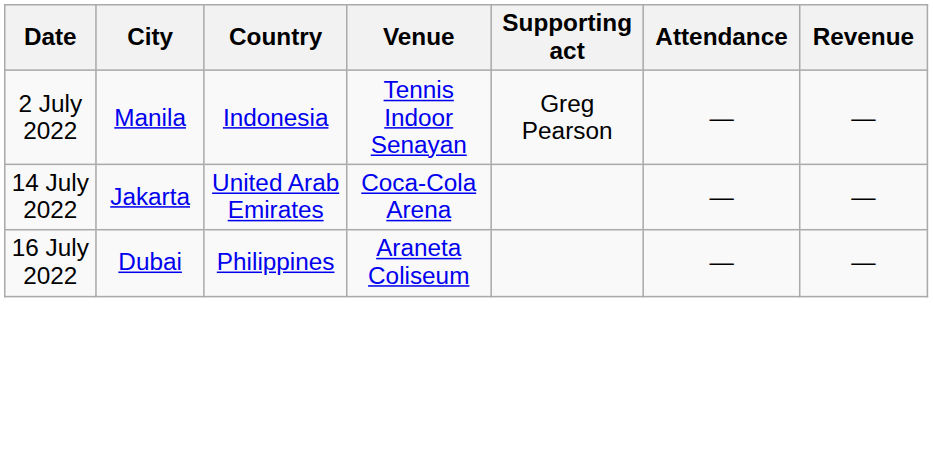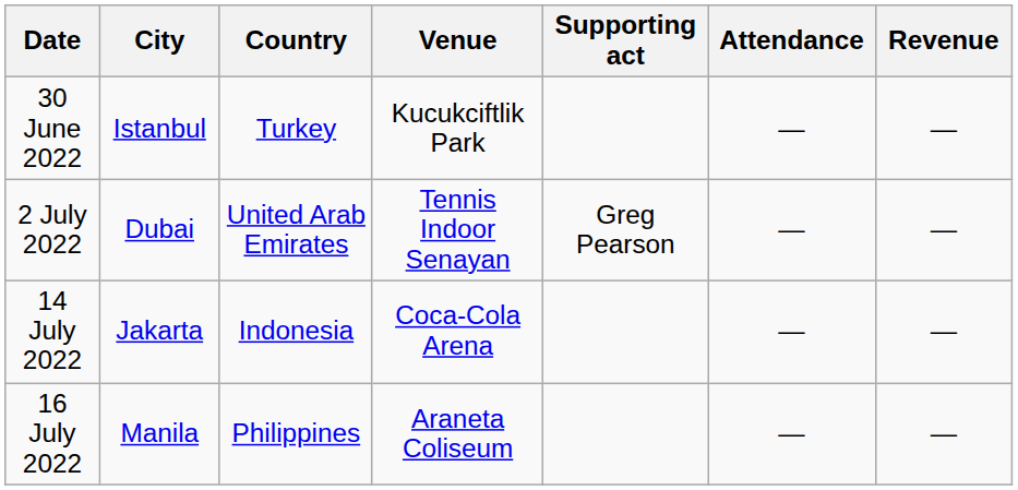 <table class="wikitable plainrowheaders" style="text-align:center;">
 <tr>
 <th scope="col" style="width:12em;">Date</th>
 <th scope="col" style="width:10em;">City</th>
 <th scope="col" style="width:10em;">Country</th>
 <th scope="col" style="width:16em;">Venue</th>
 <th scope="col" style="width:10em;">Supporting act</th>
 <th scope="col" style="width:10em;">Attendance</th>
 <th scope="col" style="width:10em;">Revenue</th>
 </tr>
 <tr>
+<td>30 June 2022</td>
+<td><a href='#'>Istanbul</a></td>
+<td><a href='#'>Turkey</a></td>
+<td>Kucukciftlik Park</td>
+<td></td>
+<td>—</td>
+<td>—</td>
+</tr>
+<tr>
 <td>2 July 2022</td>
-<td><a href='#'>Manila</a></td>
-<td><a href='#'>Indonesia</a></td>
+<td><a href='#'>Dubai</a></td>
+<td><a href='#'>United Arab Emirates</a></td>
 <td><a href='#'>Tennis Indoor Senayan</a></td>
 <td>Greg Pearson</td>
 <td>—</td>
 <td>—</td>
 </tr>
 <tr>
 <td>14 July 2022</td>
 <td><a href='#'>Jakarta</a></td>
-<td><a href='#'>United Arab Emirates</a></td>
+<td><a href='#'>Indonesia</a></td>
 <td><a href='#'>Coca-Cola Arena</a></td>
 <td></td>
 <td>—</td>
 <td>—</td>
 </tr>
 <tr>
 <td>16 July 2022</td>
-<td><a href='#'>Dubai</a></td>
+<td><a href='#'>Manila</a></td>
 <td><a href='#'>Philippines</a></td>
 <td><a href='#'>Araneta Coliseum</a></td>
 <td></td>
 <td>—</td>
 <td>—</td>
 </tr>
 </table>
